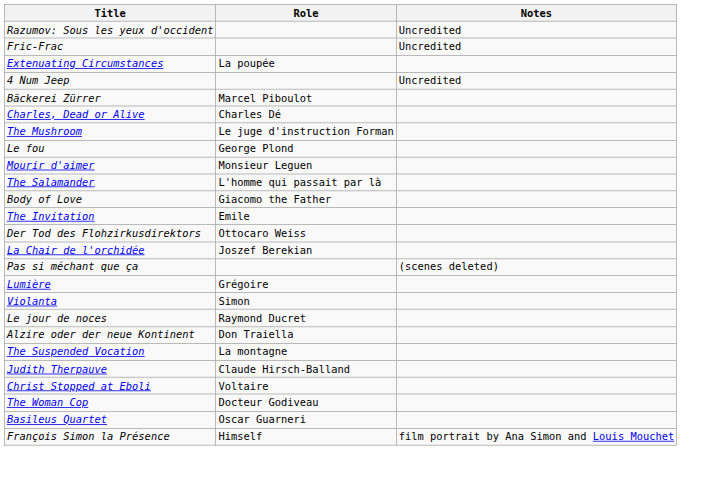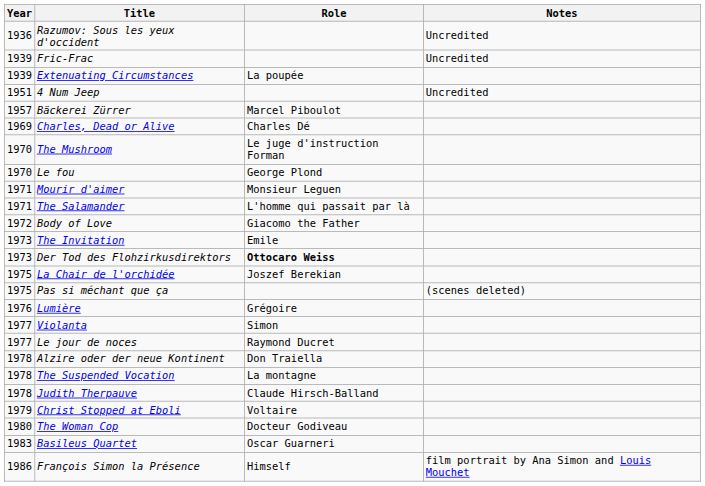 <table class="wikitable">
 <tr>
+<th>Year</th>
 <th>Title</th>
 <th>Role</th>
 <th>Notes</th>
 </tr>
 <tr>
+<td>1936</td>
 <td><em>Razumov: Sous les yeux d'occident</em></td>
 <td></td>
 <td>Uncredited</td>
 </tr>
 <tr>
+<td>1939</td>
 <td><em>Fric-Frac</em></td>
 <td></td>
 <td>Uncredited</td>
 </tr>
 <tr>
+<td>1939</td>
 <td><em><a href='#'>Extenuating Circumstances</a></em></td>
 <td>La poupée</td>
 <td></td>
 </tr>
 <tr>
+<td>1951</td>
 <td><em>4 Num Jeep</em></td>
 <td></td>
 <td>Uncredited</td>
 </tr>
 <tr>
+<td>1957</td>
 <td><em>Bäckerei Zürrer</em></td>
 <td>Marcel Piboulot</td>
 <td></td>
 </tr>
 <tr>
+<td>1969</td>
 <td><em><a href='#'>Charles, Dead or Alive</a></em></td>
 <td>Charles Dé</td>
 <td></td>
 </tr>
 <tr>
+<td>1970</td>
 <td><em><a href='#'>The Mushroom</a></em></td>
 <td>Le juge d'instruction Forman</td>
 <td></td>
 </tr>
 <tr>
+<td>1970</td>
 <td><em>Le fou</em></td>
 <td>George Plond</td>
 <td></td>
 </tr>
 <tr>
+<td>1971</td>
 <td><em><a href='#'>Mourir d'aimer</a></em></td>
 <td>Monsieur Leguen</td>
 <td></td>
 </tr>
 <tr>
+<td>1971</td>
 <td><em><a href='#'>The Salamander</a></em></td>
 <td>L'homme qui passait par là</td>
 <td></td>
 </tr>
 <tr>
+<td>1972</td>
 <td><em>Body of Love</em></td>
 <td>Giacomo the Father</td>
 <td></td>
 </tr>
 <tr>
+<td>1973</td>
 <td><em><a href='#'>The Invitation</a></em></td>
 <td>Emile</td>
 <td></td>
 </tr>
 <tr>
+<td>1973</td>
 <td><em>Der Tod des Flohzirkusdirektors</em></td>
-<td>Ottocaro Weiss</td>
+<td><strong>Ottocaro Weiss</strong></td>
 <td></td>
 </tr>
 <tr>
+<td>1975</td>
 <td><em><a href='#'>La Chair de l'orchidée</a></em></td>
 <td>Joszef Berekian</td>
 <td></td>
 </tr>
 <tr>
+<td>1975</td>
 <td><em>Pas si méchant que ça</em></td>
 <td></td>
 <td>(scenes deleted)</td>
 </tr>
 <tr>
+<td>1976</td>
 <td><em><a href='#'>Lumière</a></em></td>
 <td>Grégoire</td>
 <td></td>
 </tr>
 <tr>
+<td>1977</td>
 <td><em><a href='#'>Violanta</a></em></td>
 <td>Simon</td>
 <td></td>
 </tr>
 <tr>
+<td>1977</td>
 <td><em>Le jour de noces</em></td>
 <td>Raymond Ducret</td>
 <td></td>
 </tr>
 <tr>
+<td>1978</td>
 <td><em>Alzire oder der neue Kontinent</em></td>
 <td>Don Traiella</td>
 <td></td>
 </tr>
 <tr>
+<td>1978</td>
 <td><em><a href='#'>The Suspended Vocation</a></em></td>
 <td>La montagne</td>
 <td></td>
 </tr>
 <tr>
+<td>1978</td>
 <td><em><a href='#'>Judith Therpauve</a></em></td>
 <td>Claude Hirsch-Balland</td>
 <td></td>
 </tr>
 <tr>
+<td>1979</td>
 <td><em><a href='#'>Christ Stopped at Eboli</a></em></td>
 <td>Voltaire</td>
 <td></td>
 </tr>
 <tr>
+<td>1980</td>
 <td><em><a href='#'>The Woman Cop</a></em></td>
 <td>Docteur Godiveau</td>
 <td></td>
 </tr>
 <tr>
+<td>1983</td>
 <td><em><a href='#'>Basileus Quartet</a></em></td>
 <td>Oscar Guarneri</td>
 <td></td>
 </tr>
 <tr>
+<td>1986</td>
 <td><em>François Simon la Présence</em></td>
 <td>Himself</td>
 <td>film portrait by Ana Simon and <a href='#'>Louis Mouchet</a></td>
 </tr>
 </table>
